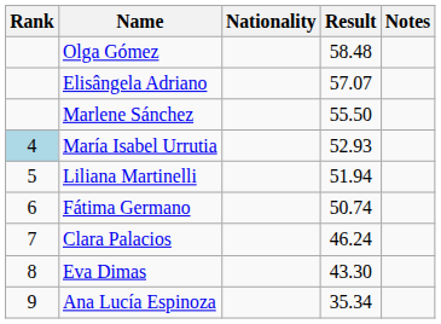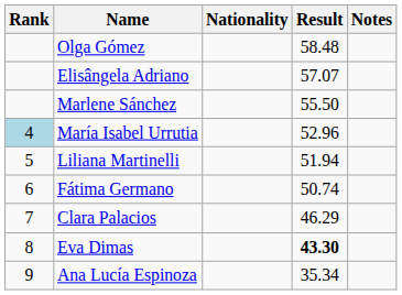 <table class="wikitable sortable" style="text-align:center;font-size:95%">
 <tr>
 <th>Rank</th>
 <th>Name</th>
 <th>Nationality</th>
 <th>Result</th>
 <th>Notes</th>
 </tr>
 <tr>
 <td></td>
 <td align=left><a href='#'>Olga Gómez</a></td>
 <td align=left></td>
 <td>58.48</td>
 <td></td>
 </tr>
 <tr>
 <td></td>
 <td align=left><a href='#'>Elisângela Adriano</a></td>
 <td align=left></td>
 <td>57.07</td>
 <td></td>
 </tr>
 <tr>
 <td></td>
 <td align=left><a href='#'>Marlene Sánchez</a></td>
 <td align=left></td>
 <td>55.50</td>
 <td></td>
 </tr>
 <tr>
 <td style="background: lightblue;">4</td>
 <td align=left><a href='#'>María Isabel Urrutia</a></td>
 <td align=left></td>
-<td>52.93</td>
+<td>52.96</td>
 <td></td>
 </tr>
 <tr>
 <td>5</td>
 <td align=left><a href='#'>Liliana Martinelli</a></td>
 <td align=left></td>
 <td>51.94</td>
 <td></td>
 </tr>
 <tr>
 <td>6</td>
 <td align=left><a href='#'>Fátima Germano</a></td>
 <td align=left></td>
 <td>50.74</td>
 <td></td>
 </tr>
 <tr>
 <td>7</td>
 <td align=left><a href='#'>Clara Palacios</a></td>
 <td align=left></td>
-<td>46.24</td>
+<td>46.29</td>
 <td></td>
 </tr>
 <tr>
 <td>8</td>
 <td align=left><a href='#'>Eva Dimas</a></td>
 <td align=left></td>
-<td>43.30</td>
+<td><strong>43.30</strong></td>
 <td></td>
 </tr>
 <tr>
 <td>9</td>
 <td align=left><a href='#'>Ana Lucía Espinoza</a></td>
 <td align=left></td>
 <td>35.34</td>
 <td></td>
 </tr>
 </table>
